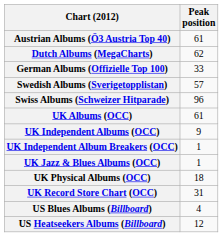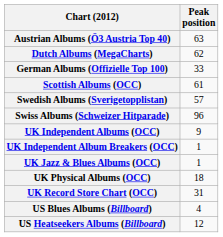 <table class="wikitable sortable plainrowheaders" style="text-align:center">
 <tr>
 <th scope="col">Chart (2012)</th>
 <th scope="col">Peak<br>position</th>
 </tr>
 <tr>
 <th scope="row">Austrian Albums (<a href='#'>Ö3 Austria Top 40</a>)</th>
-<td>61</td>
+<td>63</td>
 </tr>
 <tr>
 <th scope="row"><a href='#'>Dutch Albums</a> (<a href='#'>MegaCharts</a>)</th>
 <td>62</td>
 </tr>
 <tr>
 <th scope="row">German Albums (<a href='#'>Offizielle Top 100</a>)</th>
 <td>33</td>
 </tr>
 <tr>
+<th scope="row"><a href='#'>Scottish Albums</a> (<a href='#'>OCC</a>)</th>
+<td>61</td>
+</tr>
+<tr>
 <th scope="row">Swedish Albums (<a href='#'>Sverigetopplistan</a>)</th>
 <td>57</td>
 </tr>
 <tr>
 <th scope="row">Swiss Albums (<a href='#'>Schweizer Hitparade</a>)</th>
 <td>96</td>
-</tr>
-<tr>
-<th scope="row"><a href='#'>UK Albums</a> (<a href='#'>OCC</a>)</th>
-<td>61</td>
 </tr>
 <tr>
 <th scope="row"><a href='#'>UK Independent Albums</a> (<a href='#'>OCC</a>)</th>
 <td>9</td>
 </tr>
 <tr>
 <th scope="row"><a href='#'>UK Independent Album Breakers</a> (<a href='#'>OCC</a>)</th>
 <td>1</td>
 </tr>
 <tr>
 <th scope="row"><a href='#'>UK Jazz & Blues Albums</a> (<a href='#'>OCC</a>)</th>
 <td>1</td>
 </tr>
 <tr>
 <th scope="row">UK Physical Albums (<a href='#'>OCC</a>)</th>
 <td>18</td>
 </tr>
 <tr>
 <th scope="row"><a href='#'>UK Record Store Chart</a> (<a href='#'>OCC</a>)</th>
 <td>31</td>
 </tr>
 <tr>
 <th scope="row">US Blues Albums (<em><a href='#'>Billboard</a></em>)</th>
 <td>4</td>
 </tr>
 <tr>
 <th scope="row">US <a href='#'>Heatseekers Albums</a> (<em><a href='#'>Billboard</a></em>)</th>
 <td>12</td>
 </tr>
 </table>
